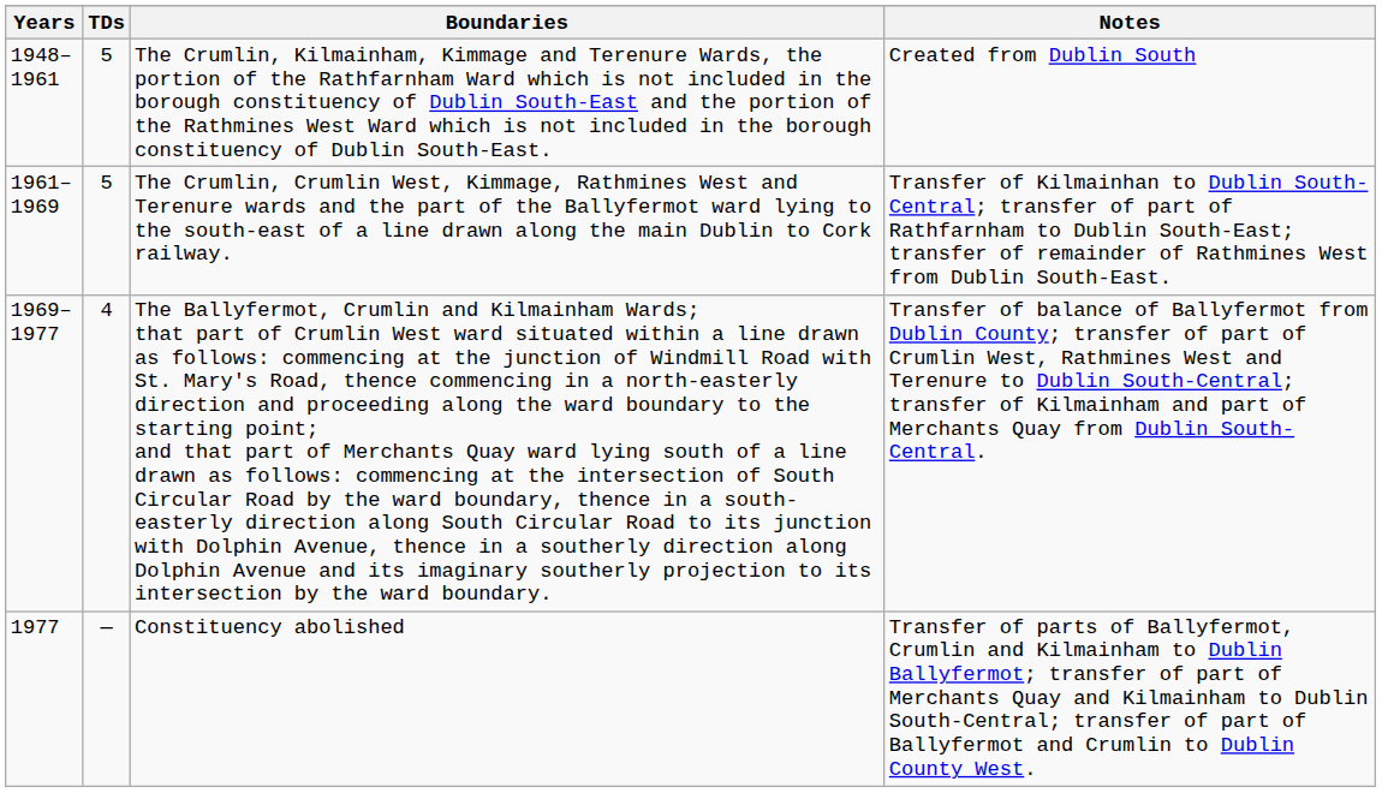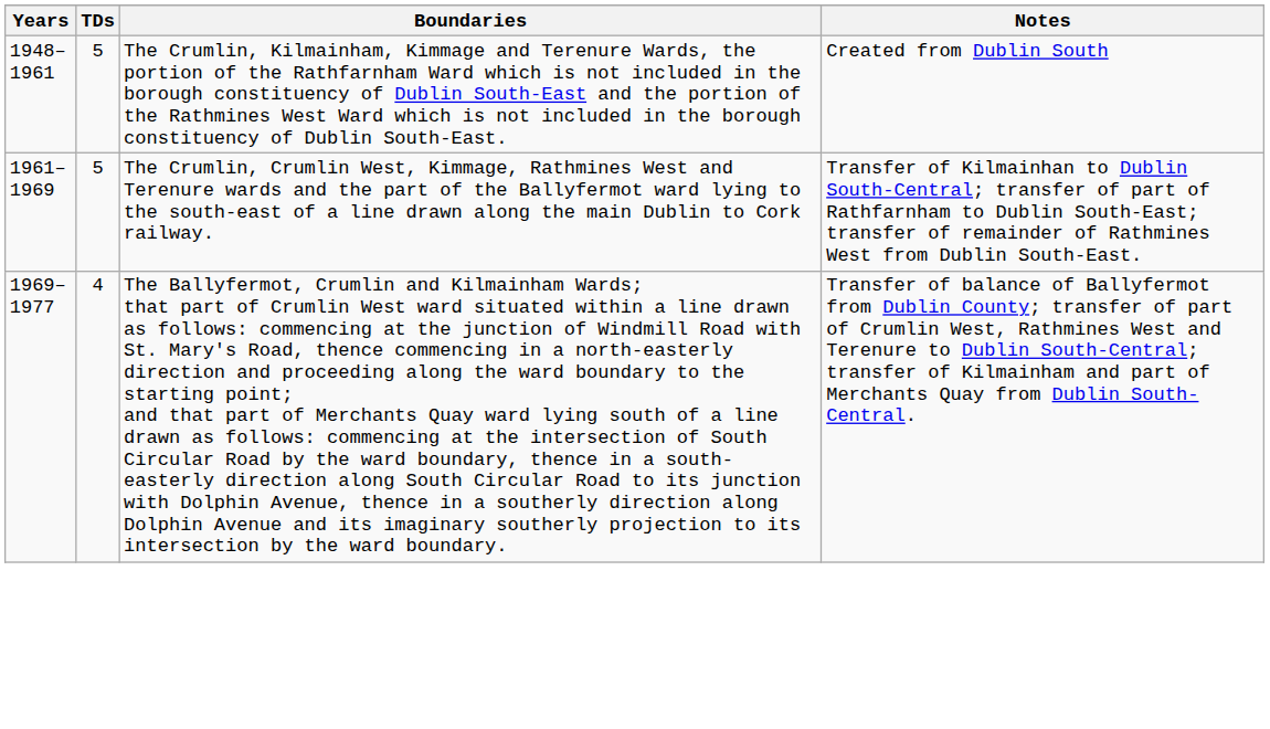 <table class="wikitable">
 <tr>
 </tr>
 <tr>
 <th>Years</th>
 <th>TDs</th>
 <th>Boundaries</th>
 <th>Notes</th>
 </tr>
 <tr style="vertical-align:top">
 <td>1948–1961</td>
 <td style="text-align:center">5</td>
 <td>The Crumlin, Kilmainham, Kimmage and Terenure Wards, the portion of the Rathfarnham Ward which is not included in the borough constituency of <a href='#'>Dublin South-East</a> and the portion of the Rathmines West Ward which is not included in the borough constituency of Dublin South-East.</td>
 <td>Created from <a href='#'>Dublin South</a></td>
 </tr>
 <tr style="vertical-align:top">
 <td>1961–1969</td>
 <td style="text-align:center">5</td>
 <td>The Crumlin, Crumlin West, Kimmage, Rathmines West and Terenure wards and the part of the Ballyfermot ward lying to the south-east of a line drawn along the main Dublin to Cork railway.</td>
 <td>Transfer of Kilmainhan to <a href='#'>Dublin South-Central</a>; transfer of part of Rathfarnham to Dublin South-East; transfer of remainder of Rathmines West from Dublin South-East.</td>
 </tr>
 <tr style="vertical-align:top">
 <td>1969–1977</td>
 <td style="text-align:center">4</td>
 <td>The Ballyfermot, Crumlin and Kilmainham Wards;<br>that part of Crumlin West ward situated within a line drawn as follows: commencing at the junction of Windmill Road with St. Mary's Road, thence commencing in a north-easterly direction and proceeding along the ward boundary to the starting point;<br>and that part of Merchants Quay ward lying south of a line drawn as follows: commencing at the intersection of South Circular Road by the ward boundary, thence in a south-easterly direction along South Circular Road to its junction with Dolphin Avenue, thence in a southerly direction along Dolphin Avenue and its imaginary southerly projection to its intersection by the ward boundary.</td>
 <td>Transfer of balance of Ballyfermot from <a href='#'>Dublin County</a>; transfer of part of Crumlin West, Rathmines West and Terenure to <a href='#'>Dublin South-Central</a>; transfer of Kilmainham and part of Merchants Quay from <a href='#'>Dublin South-Central</a>.</td>
 </tr>
-<tr style="vertical-align:top">
-<td>1977</td>
-<td style="text-align:center">—</td>
-<td>Constituency abolished</td>
-<td>Transfer of parts of Ballyfermot, Crumlin and Kilmainham to <a href='#'>Dublin Ballyfermot</a>; transfer of part of Merchants Quay and Kilmainham to Dublin South-Central; transfer of part of Ballyfermot and Crumlin to <a href='#'>Dublin County West</a>.</td>
-</tr>
 </table>
